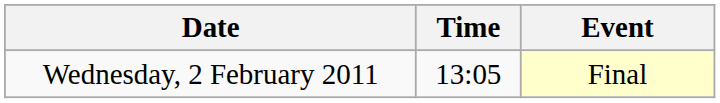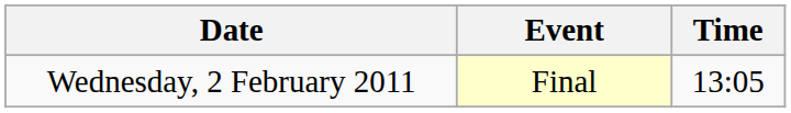 <table class = "wikitable" style="text-align:center;">
 <tr>
 <th width=220>Date</th>
+<th width=100>Event</th>
 <th width=50>Time</th>
-<th width=100>Event</th>
 </tr>
 <tr>
 <td>Wednesday, 2 February 2011</td>
+<td bgcolor=ffffcc>Final</td>
 <td>13:05</td>
-<td bgcolor=ffffcc>Final</td>
 </tr>
 </table>
